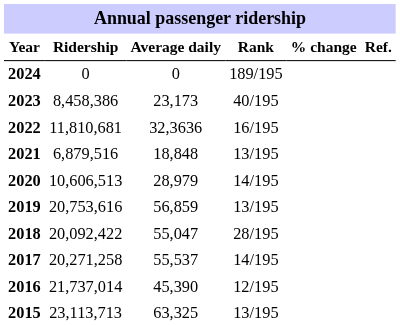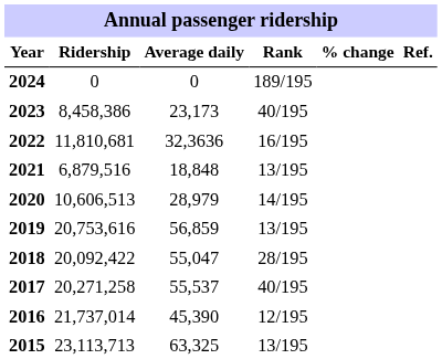 <table class="toccolours" cellpadding="4" cellspacing="0" style="text-align:right;">
 <tr>
 <th colspan="6"  style="background-color:#ccf; background-color:#ccf; font-size:110%; text-align:center;">Annual passenger ridership</th>
 </tr>
 <tr style="font-size:95%; text-align:center">
 <th style="border-bottom:1px solid black">Year</th>
 <th style="border-bottom:1px solid black">Ridership</th>
 <th style="border-bottom:1px solid black">Average daily</th>
 <th style="border-bottom:1px solid black">Rank</th>
 <th style="border-bottom:1px solid black">% change</th>
 <th style="border-bottom:1px solid black">Ref.</th>
 </tr>
 <tr style="text-align:center;">
 <td><strong>2024</strong></td>
 <td>0</td>
 <td>0</td>
 <td>189/195</td>
 <td></td>
 <td></td>
 </tr>
 <tr style="text-align:center;">
 <td><strong>2023</strong></td>
 <td>8,458,386</td>
 <td>23,173</td>
 <td>40/195</td>
 <td></td>
 <td></td>
 </tr>
 <tr style="text-align:center;">
 <td><strong>2022</strong></td>
 <td>11,810,681</td>
 <td>32,3636</td>
 <td>16/195</td>
 <td></td>
 <td></td>
 </tr>
 <tr style="text-align:center;">
 <td><strong>2021</strong></td>
 <td>6,879,516</td>
 <td>18,848</td>
 <td>13/195</td>
 <td></td>
 <td></td>
 </tr>
 <tr style="text-align:center;">
 <td><strong>2020</strong></td>
 <td>10,606,513</td>
 <td>28,979</td>
 <td>14/195</td>
 <td></td>
 <td></td>
 </tr>
 <tr style="text-align:center;">
 <td><strong>2019</strong></td>
 <td>20,753,616</td>
 <td>56,859</td>
 <td>13/195</td>
 <td></td>
 <td></td>
 </tr>
 <tr style="text-align:center;">
 <td><strong>2018</strong></td>
 <td>20,092,422</td>
 <td>55,047</td>
 <td>28/195</td>
 <td></td>
 <td></td>
 </tr>
 <tr style="text-align:center;">
 <td><strong>2017</strong></td>
 <td>20,271,258</td>
 <td>55,537</td>
-<td>14/195</td>
+<td>40/195</td>
 <td></td>
 <td></td>
 </tr>
 <tr style="text-align:center;">
 <td><strong>2016</strong></td>
 <td>21,737,014</td>
 <td>45,390</td>
 <td>12/195</td>
 <td></td>
 <td></td>
 </tr>
 <tr style="text-align:center;">
 <td><strong>2015</strong></td>
 <td>23,113,713</td>
 <td>63,325</td>
 <td>13/195</td>
 <td></td>
 <td></td>
 </tr>
 </table>
